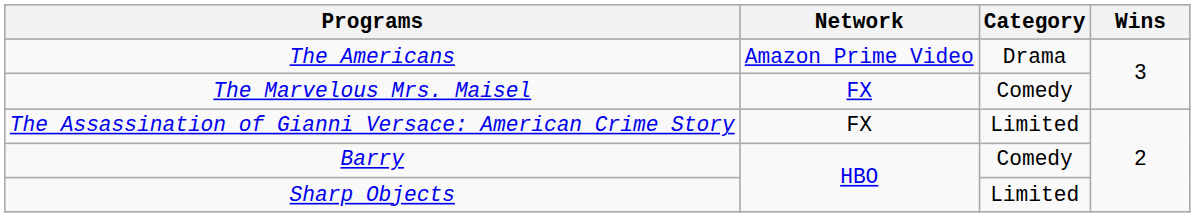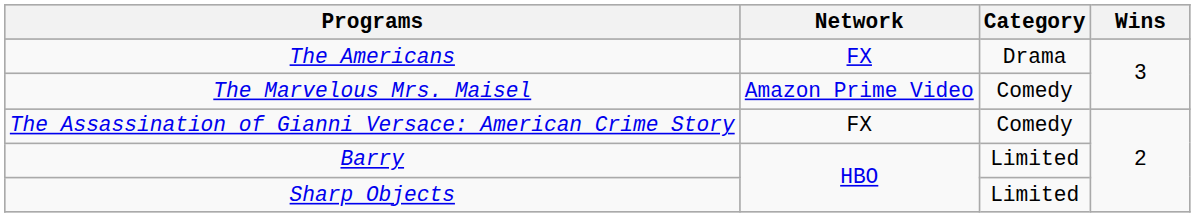 <table class="wikitable sortable" style="text-align:center;" background: #f6e39c;>
 <tr>
 <th scope="col" style="text-align:center;">Programs</th>
 <th scope="col" style="text-align:center;">Network</th>
 <th scope="col" style="text-align:center;">Category</th>
 <th scope="col" style="width:55px;">Wins</th>
 </tr>
 <tr>
 <td><em><a href='#'>The Americans</a></em></td>
-<td><a href='#'>Amazon Prime Video</a></td>
+<td><a href='#'>FX</a></td>
 <td>Drama</td>
 <td rowspan="2" style="text-align:center">3</td>
 </tr>
 <tr>
 <td><em><a href='#'>The Marvelous Mrs. Maisel</a></em></td>
-<td><a href='#'>FX</a></td>
+<td><a href='#'>Amazon Prime Video</a></td>
 <td>Comedy</td>
 </tr>
 <tr>
 <td><em><a href='#'>The Assassination of Gianni Versace: American Crime Story</a></em></td>
 <td>FX</td>
-<td>Limited</td>
+<td>Comedy</td>
 <td rowspan="3" style="text-align:center">2</td>
 </tr>
 <tr>
 <td><em><a href='#'>Barry</a></em></td>
 <td rowspan="2"><a href='#'>HBO</a></td>
-<td>Comedy</td>
+<td>Limited</td>
 </tr>
 <tr>
 <td><em><a href='#'>Sharp Objects</a></em></td>
 <td>Limited</td>
 </tr>
 </table>
